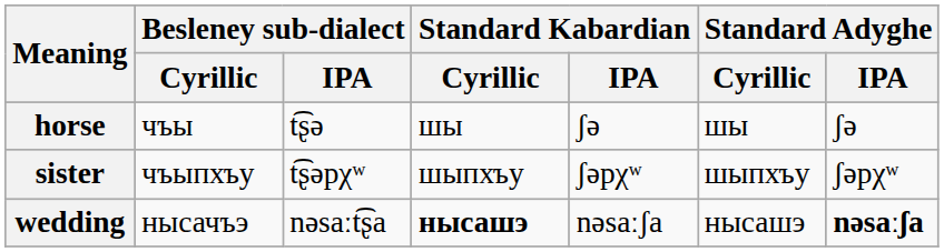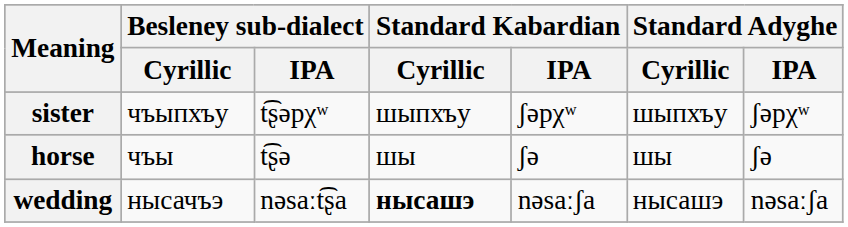 <table class="wikitable">
 <tr>
 <th rowspan=2>Meaning</th>
 <th colspan=2>Besleney sub-dialect</th>
 <th colspan=2>Standard Kabardian</th>
 <th colspan=2>Standard Adyghe</th>
 </tr>
 <tr>
 <th>Cyrillic</th>
 <th>IPA</th>
 <th>Cyrillic</th>
 <th>IPA</th>
 <th>Cyrillic</th>
 <th>IPA</th>
 </tr>
 <tr>
+<th>sister</th>
+<td>чъыпхъу</td>
+<td>t͡ʂəpχʷ</td>
+<td>шыпхъу</td>
+<td>ʃəpχʷ</td>
+<td>шыпхъу</td>
+<td>ʃəpχʷ</td>
+</tr>
+<tr>
 <th>horse</th>
 <td>чъы</td>
 <td>t͡ʂə</td>
 <td>шы</td>
 <td>ʃə</td>
 <td>шы</td>
 <td>ʃə</td>
 </tr>
 <tr>
-<th>sister</th>
-<td>чъыпхъу</td>
-<td>t͡ʂəpχʷ</td>
-<td>шыпхъу</td>
-<td>ʃəpχʷ</td>
-<td>шыпхъу</td>
-<td>ʃəpχʷ</td>
-</tr>
-<tr>
 <th>wedding</th>
 <td>нысачъэ</td>
 <td>nəsaːt͡ʂa</td>
 <td><strong>нысашэ</strong></td>
 <td>nəsaːʃa</td>
 <td>нысашэ</td>
-<td><strong>nəsaːʃa</strong></td>
+<td>nəsaːʃa</td>
 </tr>
 </table>
